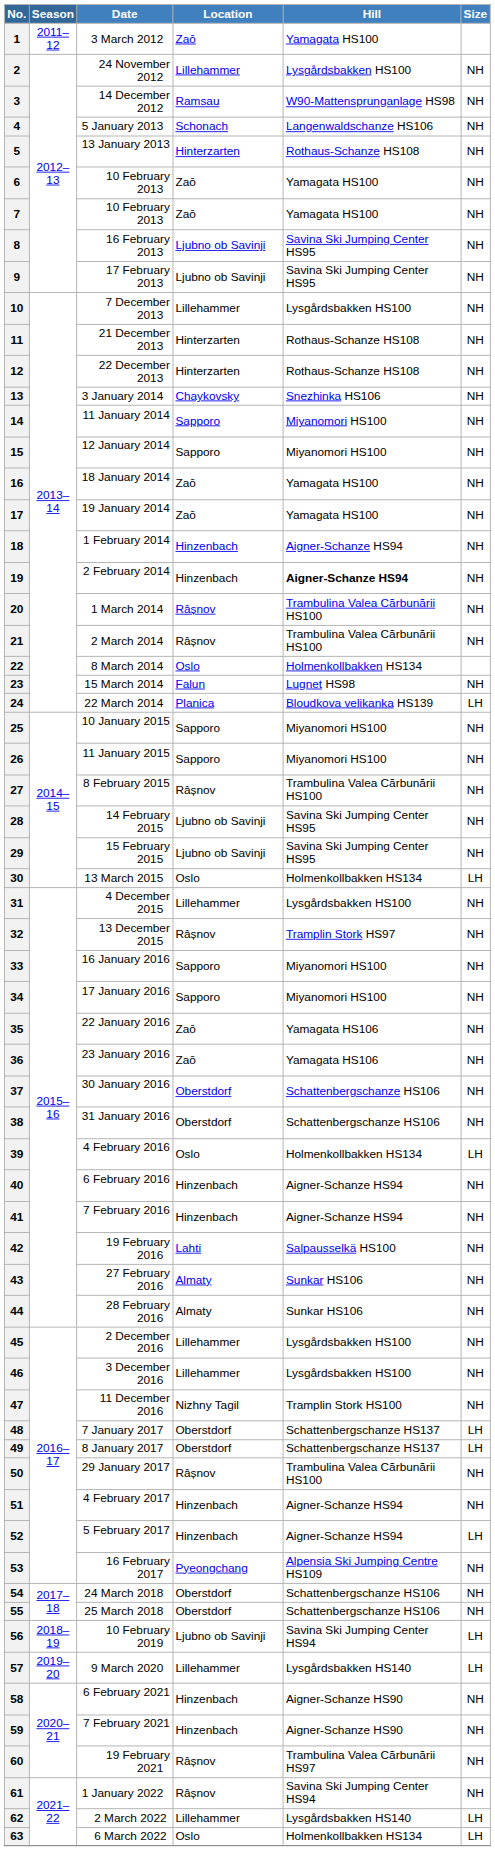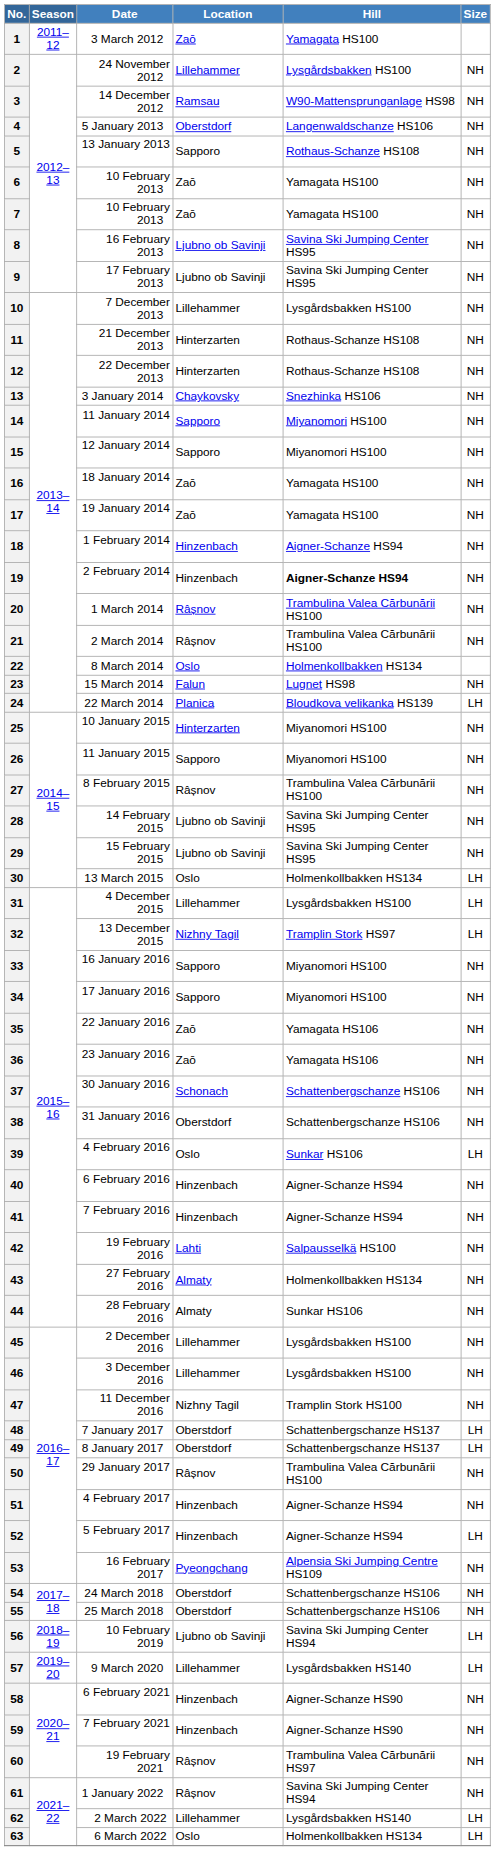 <table class="wikitable sortable" style="font-size:86%; line-height:15px; text-align:left; border:grey solid 1px; border-collapse:collapse; background:#ffffff;">
 <tr style="background:#efefef;">
 <th style="background-color:#369; color:white; width:10px;">No.</th>
 <th style="background-color:#369; color:white;  width:30px;">Season</th>
 <th style="background-color:#4180be; color:white; width:105px;">Date</th>
 <th style="background-color:#4180be; color:white; width:122px;">Location</th>
 <th style="background-color:#4180be; color:white; width:200px;">Hill</th>
 <th style="background-color:#4180be; color:white; width:25px;">Size</th>
 </tr>
 <tr>
 <th scope=row style="text-align:center;">1</th>
 <td align=center><a href='#'>2011–12</a></td>
 <td align=right>3 March 2012  </td>
 <td> <a href='#'>Zaō</a></td>
 <td><a href='#'>Yamagata</a> HS100</td>
 <td align=center></td>
 </tr>
 <tr>
 <th scope=row style="text-align:center;">2</th>
 <td rowspan=8 align=center><a href='#'>2012–13</a></td>
 <td align=right>24 November 2012  </td>
 <td> <a href='#'>Lillehammer</a></td>
 <td><a href='#'>Lysgårdsbakken</a> HS100</td>
 <td align=center>NH</td>
 </tr>
 <tr>
 <th scope=row style="text-align:center;">3</th>
 <td align=right>14 December 2012  </td>
 <td> <a href='#'>Ramsau</a></td>
 <td><a href='#'>W90-Mattensprunganlage</a> HS98</td>
 <td align=center>NH</td>
 </tr>
 <tr>
 <th scope=row style="text-align:center;">4</th>
 <td align=right>5 January 2013  </td>
-<td> <a href='#'>Schonach</a></td>
+<td> <a href='#'>Oberstdorf</a></td>
 <td><a href='#'>Langenwaldschanze</a> HS106</td>
 <td align=center>NH</td>
 </tr>
 <tr>
 <th scope=row style="text-align:center;">5</th>
 <td align=right>13 January 2013  </td>
-<td> <a href='#'>Hinterzarten</a></td>
+<td> Sapporo</td>
 <td><a href='#'>Rothaus-Schanze</a> HS108</td>
 <td align=center>NH</td>
 </tr>
 <tr>
 <th scope=row style="text-align:center;">6</th>
 <td align=right>10 February 2013  </td>
 <td> Zaō</td>
 <td>Yamagata HS100</td>
 <td align=center>NH</td>
 </tr>
 <tr>
 <th scope=row style="text-align:center;">7</th>
 <td align=right>10 February 2013  </td>
 <td> Zaō</td>
 <td>Yamagata HS100</td>
 <td align=center>NH</td>
 </tr>
 <tr>
 <th scope=row style="text-align:center;">8</th>
 <td align=right>16 February 2013  </td>
 <td> <a href='#'>Ljubno ob Savinji</a></td>
 <td><a href='#'>Savina Ski Jumping Center</a> HS95</td>
 <td align=center>NH</td>
 </tr>
 <tr>
 <th scope=row style="text-align:center;">9</th>
 <td align=right>17 February 2013  </td>
 <td> Ljubno ob Savinji</td>
 <td>Savina Ski Jumping Center HS95</td>
 <td align=center>NH</td>
 </tr>
 <tr>
 <th scope=row style="text-align:center;">10</th>
 <td rowspan=15 align=center><a href='#'>2013–14</a></td>
 <td align=right>7 December 2013  </td>
 <td> Lillehammer</td>
 <td>Lysgårdsbakken HS100</td>
 <td align=center>NH</td>
 </tr>
 <tr>
 <th scope=row style="text-align:center;">11</th>
 <td align=right>21 December 2013  </td>
 <td> Hinterzarten</td>
 <td>Rothaus-Schanze HS108</td>
 <td align=center>NH</td>
 </tr>
 <tr>
 <th scope=row style="text-align:center;">12</th>
 <td align=right>22 December 2013  </td>
 <td> Hinterzarten</td>
 <td>Rothaus-Schanze HS108</td>
 <td align=center>NH</td>
 </tr>
 <tr>
 <th scope=row style="text-align:center;">13</th>
 <td align=right>3 January 2014  </td>
 <td> <a href='#'>Chaykovsky</a></td>
 <td><a href='#'>Snezhinka</a> HS106</td>
 <td align=center>NH</td>
 </tr>
 <tr>
 <th scope=row style="text-align:center;">14</th>
 <td align=right>11 January 2014  </td>
 <td> <a href='#'>Sapporo</a></td>
 <td><a href='#'>Miyanomori</a> HS100</td>
 <td align=center>NH</td>
 </tr>
 <tr>
 <th scope=row style="text-align:center;">15</th>
 <td align=right>12 January 2014  </td>
 <td> Sapporo</td>
 <td>Miyanomori HS100</td>
 <td align=center>NH</td>
 </tr>
 <tr>
 <th scope=row style="text-align:center;">16</th>
 <td align=right>18 January 2014  </td>
 <td> Zaō</td>
 <td>Yamagata HS100</td>
 <td align=center>NH</td>
 </tr>
 <tr>
 <th scope=row style="text-align:center;">17</th>
 <td align=right>19 January 2014  </td>
 <td> Zaō</td>
 <td>Yamagata HS100</td>
 <td align=center>NH</td>
 </tr>
 <tr>
 <th scope=row style="text-align:center;">18</th>
 <td align=right>1 February 2014  </td>
 <td> <a href='#'>Hinzenbach</a></td>
 <td><a href='#'>Aigner-Schanze</a> HS94</td>
 <td align=center>NH</td>
 </tr>
 <tr>
 <th scope=row style="text-align:center;">19</th>
 <td align=right>2 February 2014  </td>
 <td> Hinzenbach</td>
 <td><strong>Aigner-Schanze HS94</strong></td>
 <td align=center>NH</td>
 </tr>
 <tr>
 <th scope=row style="text-align:center;">20</th>
 <td align=right>1 March 2014  </td>
 <td> <a href='#'>Râșnov</a></td>
 <td><a href='#'>Trambulina Valea Cărbunării</a> HS100</td>
 <td align=center>NH</td>
 </tr>
 <tr>
 <th scope=row style="text-align:center;">21</th>
 <td align=right>2 March 2014  </td>
 <td> Râșnov</td>
 <td>Trambulina Valea Cărbunării HS100</td>
 <td align=center>NH</td>
 </tr>
 <tr>
 <th scope=row style="text-align:center;">22</th>
 <td align=right>8 March 2014  </td>
 <td> <a href='#'>Oslo</a></td>
 <td><a href='#'>Holmenkollbakken</a> HS134</td>
 <td align=center></td>
 </tr>
 <tr>
 <th scope=row style="text-align:center;">23</th>
 <td align=right>15 March 2014  </td>
 <td> <a href='#'>Falun</a></td>
 <td><a href='#'>Lugnet</a> HS98</td>
 <td align=center>NH</td>
 </tr>
 <tr>
 <th scope=row style="text-align:center;">24</th>
 <td align=right>22 March 2014  </td>
 <td> <a href='#'>Planica</a></td>
 <td><a href='#'>Bloudkova velikanka</a> HS139</td>
 <td align=center>LH</td>
 </tr>
 <tr>
 <th scope=row style="text-align:center;">25</th>
 <td rowspan=6 align=center><a href='#'>2014–15</a></td>
 <td align=right>10 January 2015  </td>
-<td> Sapporo</td>
+<td> <a href='#'>Hinterzarten</a></td>
 <td>Miyanomori HS100</td>
 <td align=center>NH</td>
 </tr>
 <tr>
 <th scope=row style="text-align:center;">26</th>
 <td align=right>11 January 2015  </td>
 <td> Sapporo</td>
 <td>Miyanomori HS100</td>
 <td align=center>NH</td>
 </tr>
 <tr>
 <th scope=row style="text-align:center;">27</th>
 <td align=right>8 February 2015  </td>
 <td> Râșnov</td>
 <td>Trambulina Valea Cărbunării HS100</td>
 <td align=center>NH</td>
 </tr>
 <tr>
 <th scope=row style="text-align:center;">28</th>
 <td align=right>14 February 2015  </td>
 <td> Ljubno ob Savinji</td>
 <td>Savina Ski Jumping Center HS95</td>
 <td align=center>NH</td>
 </tr>
 <tr>
 <th scope=row style="text-align:center;">29</th>
 <td align=right>15 February 2015  </td>
 <td> Ljubno ob Savinji</td>
 <td>Savina Ski Jumping Center HS95</td>
 <td align=center>NH</td>
 </tr>
 <tr>
 <th scope=row style="text-align:center;">30</th>
 <td align=right>13 March 2015  </td>
 <td> Oslo</td>
 <td>Holmenkollbakken HS134</td>
 <td align=center>LH</td>
 </tr>
 <tr>
 <th scope=row style="text-align:center;">31</th>
 <td rowspan=14 align=center><a href='#'>2015–16</a></td>
 <td align=right>4 December 2015  </td>
 <td> Lillehammer</td>
 <td>Lysgårdsbakken HS100</td>
-<td align=center>NH</td>
+<td align=center>LH</td>
 </tr>
 <tr>
 <th scope=row style="text-align:center;">32</th>
 <td align=right>13 December 2015  </td>
-<td> Râșnov</td>
+<td> <a href='#'>Nizhny Tagil</a></td>
 <td><a href='#'>Tramplin Stork</a> HS97</td>
-<td align=center>NH</td>
+<td align=center>LH</td>
 </tr>
 <tr>
 <th scope=row style="text-align:center;">33</th>
 <td align=right>16 January 2016  </td>
 <td> Sapporo</td>
 <td>Miyanomori HS100</td>
 <td align=center>NH</td>
 </tr>
 <tr>
 <th scope=row style="text-align:center;">34</th>
 <td align=right>17 January 2016  </td>
 <td> Sapporo</td>
 <td>Miyanomori HS100</td>
 <td align=center>NH</td>
 </tr>
 <tr>
 <th scope=row style="text-align:center;">35</th>
 <td align=right>22 January 2016  </td>
 <td> Zaō</td>
 <td>Yamagata HS106</td>
 <td align=center>NH</td>
 </tr>
 <tr>
 <th scope=row style="text-align:center;">36</th>
 <td align=right>23 January 2016  </td>
 <td> Zaō</td>
 <td>Yamagata HS106</td>
 <td align=center>NH</td>
 </tr>
 <tr>
 <th scope=row style="text-align:center;">37</th>
 <td align=right>30 January 2016  </td>
-<td> <a href='#'>Oberstdorf</a></td>
+<td> <a href='#'>Schonach</a></td>
 <td><a href='#'>Schattenbergschanze</a> HS106</td>
 <td align=center>NH</td>
 </tr>
 <tr>
 <th scope=row style="text-align:center;">38</th>
 <td align=right>31 January 2016  </td>
 <td> Oberstdorf</td>
 <td>Schattenbergschanze HS106</td>
 <td align=center>NH</td>
 </tr>
 <tr>
 <th scope=row style="text-align:center;">39</th>
 <td align=right>4 February 2016  </td>
 <td> Oslo</td>
-<td>Holmenkollbakken HS134</td>
+<td><a href='#'>Sunkar</a> HS106</td>
 <td align=center>LH</td>
 </tr>
 <tr>
 <th scope=row style="text-align:center;">40</th>
 <td align=right>6 February 2016  </td>
 <td> Hinzenbach</td>
 <td>Aigner-Schanze HS94</td>
 <td align=center>NH</td>
 </tr>
 <tr>
 <th scope=row style="text-align:center;">41</th>
 <td align=right>7 February 2016  </td>
 <td> Hinzenbach</td>
 <td>Aigner-Schanze HS94</td>
 <td align=center>NH</td>
 </tr>
 <tr>
 <th scope=row style="text-align:center;">42</th>
 <td align=right>19 February 2016  </td>
 <td> <a href='#'>Lahti</a></td>
 <td><a href='#'>Salpausselkä</a> HS100</td>
 <td align=center>NH</td>
 </tr>
 <tr>
 <th scope=row style="text-align:center;">43</th>
 <td align=right>27 February 2016  </td>
 <td> <a href='#'>Almaty</a></td>
-<td><a href='#'>Sunkar</a> HS106</td>
+<td>Holmenkollbakken HS134</td>
 <td align=center>NH</td>
 </tr>
 <tr>
 <th scope=row style="text-align:center;">44</th>
 <td align=right>28 February 2016  </td>
 <td> Almaty</td>
 <td>Sunkar HS106</td>
 <td align=center>NH</td>
 </tr>
 <tr>
 <th scope=row style="text-align:center;">45</th>
 <td rowspan=9 align=center><a href='#'>2016–17</a></td>
 <td align=right>2 December 2016  </td>
 <td> Lillehammer</td>
 <td>Lysgårdsbakken HS100</td>
 <td align=center>NH</td>
 </tr>
 <tr>
 <th scope=row style="text-align:center;">46</th>
 <td align=right>3 December 2016  </td>
 <td> Lillehammer</td>
 <td>Lysgårdsbakken HS100</td>
 <td align=center>NH</td>
 </tr>
 <tr>
 <th scope=row style="text-align:center;">47</th>
 <td align=right>11 December 2016  </td>
 <td> Nizhny Tagil</td>
 <td>Tramplin Stork HS100</td>
 <td align=center>NH</td>
 </tr>
 <tr>
 <th scope=row style="text-align:center;">48</th>
 <td align=right>7 January 2017  </td>
 <td> Oberstdorf</td>
 <td>Schattenbergschanze  HS137</td>
 <td align=center>LH</td>
 </tr>
 <tr>
 <th scope=row style="text-align:center;">49</th>
 <td align=right>8 January 2017  </td>
 <td> Oberstdorf</td>
 <td>Schattenbergschanze  HS137</td>
 <td align=center>LH</td>
 </tr>
 <tr>
 <th scope=row style="text-align:center;">50</th>
 <td align=right>29 January 2017  </td>
 <td> Râșnov</td>
 <td>Trambulina Valea Cărbunării HS100</td>
 <td align=center>NH</td>
 </tr>
 <tr>
 <th scope=row style="text-align:center;">51</th>
 <td align=right>4 February 2017  </td>
 <td> Hinzenbach</td>
 <td>Aigner-Schanze HS94</td>
 <td align=center>NH</td>
 </tr>
 <tr>
 <th scope=row style="text-align:center;">52</th>
 <td align=right>5 February 2017  </td>
 <td> Hinzenbach</td>
 <td>Aigner-Schanze HS94</td>
 <td align=center>LH</td>
 </tr>
 <tr>
 <th scope=row style="text-align:center;">53</th>
 <td align=right>16 February 2017  </td>
 <td> <a href='#'>Pyeongchang</a></td>
 <td><a href='#'>Alpensia Ski Jumping Centre</a> HS109</td>
 <td align=center>NH</td>
 </tr>
 <tr>
 <th scope=row style="text-align:center;">54</th>
 <td rowspan=2 align=center><a href='#'>2017–18</a></td>
 <td align=right>24 March 2018  </td>
 <td> Oberstdorf</td>
 <td>Schattenbergschanze  HS106</td>
 <td align=center>NH</td>
 </tr>
 <tr>
 <th scope=row style="text-align:center;">55</th>
 <td align=right>25 March 2018  </td>
 <td> Oberstdorf</td>
 <td>Schattenbergschanze  HS106</td>
 <td align=center>NH</td>
 </tr>
 <tr>
 <th scope=row style="text-align:center;">56</th>
 <td align=center><a href='#'>2018–19</a></td>
 <td align=right>10 February 2019  </td>
 <td> Ljubno ob Savinji</td>
 <td>Savina Ski Jumping Center HS94</td>
 <td align=center>LH</td>
 </tr>
 <tr>
 <th scope=row style="text-align:center;">57</th>
 <td align=center><a href='#'>2019–20</a></td>
 <td align=right>9 March 2020  </td>
 <td> Lillehammer</td>
 <td>Lysgårdsbakken HS140</td>
 <td align=center>LH</td>
 </tr>
 <tr>
 <th scope=row style="text-align:center;">58</th>
 <td align=center rowspan=3><a href='#'>2020–21</a></td>
 <td align=right>6 February 2021  </td>
 <td> Hinzenbach</td>
 <td>Aigner-Schanze HS90</td>
 <td align=center>NH</td>
 </tr>
 <tr>
 <th scope=row style="text-align:center;">59</th>
 <td align=right>7 February 2021  </td>
 <td> Hinzenbach</td>
 <td>Aigner-Schanze HS90</td>
 <td align=center>NH</td>
 </tr>
 <tr>
 <th scope=row style="text-align:center;">60</th>
 <td align=right>19 February 2021  </td>
 <td> Râșnov</td>
 <td>Trambulina Valea Cărbunării HS97</td>
 <td align=center>NH</td>
 </tr>
 <tr>
 <th scope=row style="text-align:center;">61</th>
 <td align=center rowspan=3><a href='#'>2021–22</a></td>
 <td align=right>1 January 2022  </td>
 <td> Râșnov</td>
 <td>Savina Ski Jumping Center HS94</td>
 <td align=center>NH</td>
 </tr>
 <tr>
 <th scope=row style="text-align:center;">62</th>
 <td align=right>2 March 2022 </td>
 <td> Lillehammer</td>
 <td>Lysgårdsbakken HS140</td>
 <td align=center>LH</td>
 </tr>
 <tr>
 <th scope=row style="text-align:center;">63</th>
 <td align=right>6 March 2022 </td>
 <td> Oslo</td>
 <td>Holmenkollbakken HS134</td>
 <td align=center>LH</td>
 </tr>
 <tr>
 </tr>
 </table>
